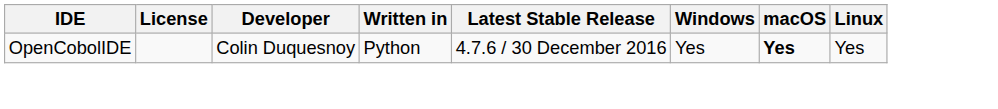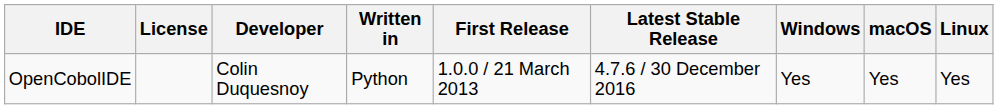 <table class="wikitable">
 <tr>
 <th>IDE</th>
 <th>License</th>
 <th>Developer</th>
 <th>Written in</th>
+<th>First Release</th>
 <th>Latest Stable Release</th>
 <th>Windows</th>
 <th>macOS</th>
 <th>Linux</th>
 </tr>
 <tr>
 <td>OpenCobolIDE</td>
 <td></td>
 <td>Colin Duquesnoy</td>
 <td>Python</td>
+<td>1.0.0 / 21 March 2013</td>
 <td>4.7.6 / 30 December 2016</td>
 <td>Yes</td>
-<td><strong>Yes</strong></td>
+<td>Yes</td>
 <td>Yes</td>
 </tr>
 </table>
